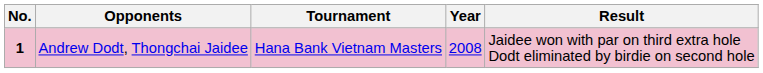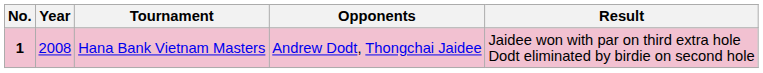 <table class="wikitable" style="font-size:95%;">
 <tr>
 <th>No.</th>
+<th>Year</th>
+<th>Tournament</th>
 <th>Opponents</th>
-<th>Tournament</th>
-<th>Year</th>
 <th>Result</th>
 </tr>
 <tr style="background:#F2C1D1;">
 <td align=center><strong>1</strong></td>
+<td><a href='#'>2008</a></td>
+<td><a href='#'>Hana Bank Vietnam Masters</a></td>
 <td> <a href='#'>Andrew Dodt</a>,  <a href='#'>Thongchai Jaidee</a></td>
-<td><a href='#'>Hana Bank Vietnam Masters</a></td>
-<td><a href='#'>2008</a></td>
 <td>Jaidee won with par on third extra hole<br>Dodt eliminated by birdie on second hole</td>
 </tr>
 </table>
